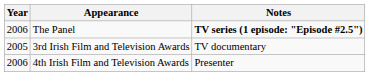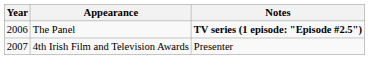 <table class="wikitable">
 <tr>
 <th>Year</th>
 <th>Appearance</th>
 <th>Notes</th>
 </tr>
 <tr>
 <td rowspan="1">2006</td>
 <td>The Panel</td>
 <td><strong>TV series (1 episode: "Episode #2.5")</strong></td>
 </tr>
 <tr>
-<td rowspan="1">2005</td>
-<td>3rd Irish Film and Television Awards</td>
-<td>TV documentary</td>
-</tr>
-<tr>
-<td rowspan="1">2006</td>
+<td rowspan="1">2007</td>
 <td>4th Irish Film and Television Awards</td>
 <td>Presenter</td>
 </tr>
 </table>
